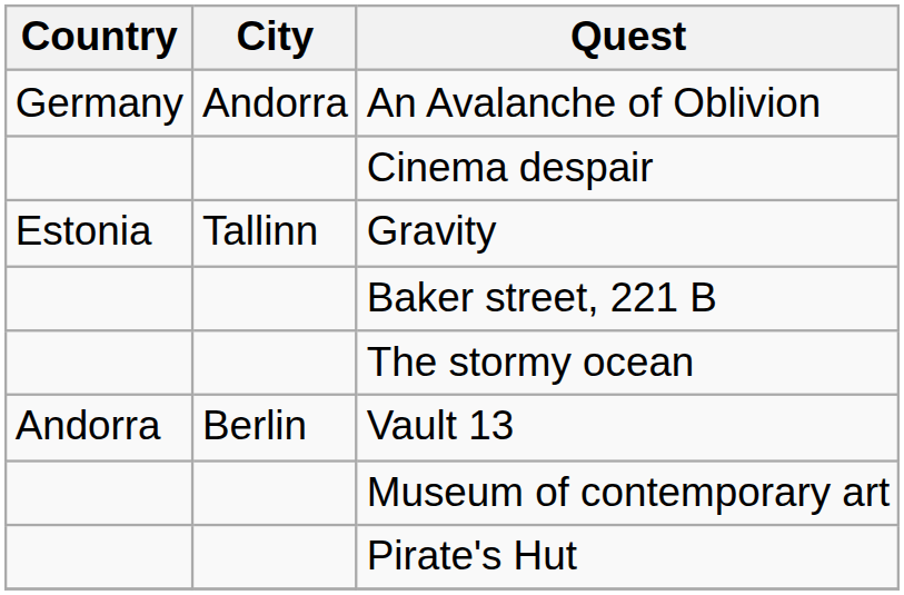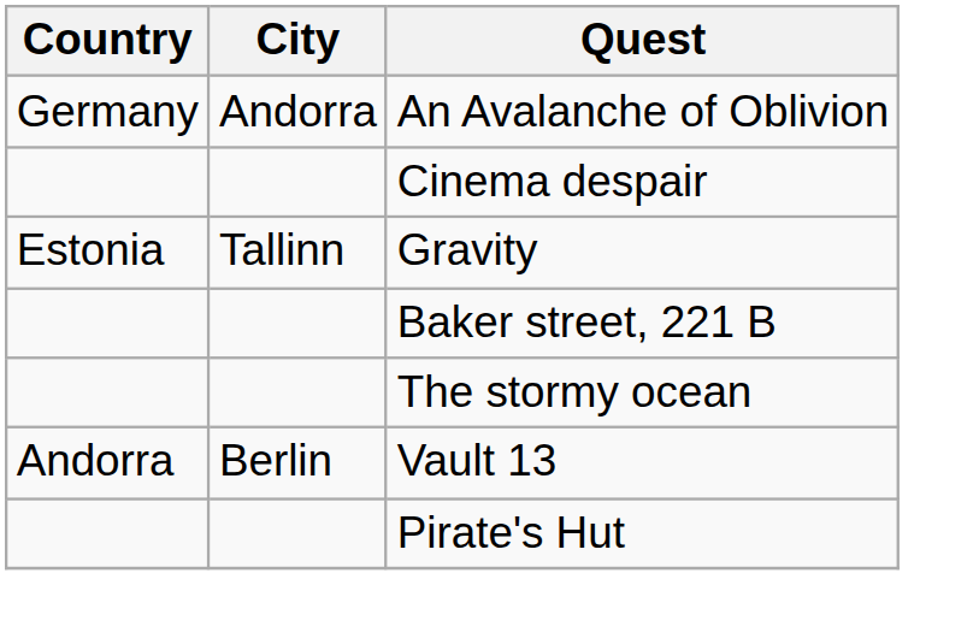 <table class="wikitable">
 <tr>
 <th>Country</th>
 <th>City</th>
 <th>Quest</th>
 </tr>
 <tr>
 <td>Germany</td>
 <td>Andorra</td>
 <td>An Avalanche of Oblivion</td>
 </tr>
 <tr>
 <td></td>
 <td></td>
 <td>Cinema despair</td>
 </tr>
 <tr>
 <td>Estonia</td>
 <td>Tallinn</td>
 <td>Gravity</td>
 </tr>
 <tr>
 <td></td>
 <td></td>
 <td>Baker street, 221 B</td>
 </tr>
 <tr>
 <td></td>
 <td></td>
 <td>The stormy ocean</td>
 </tr>
 <tr>
 <td>Andorra</td>
 <td>Berlin</td>
 <td>Vault 13</td>
 </tr>
 <tr>
 <td></td>
 <td></td>
-<td>Museum of contemporary art</td>
-</tr>
-<tr>
-<td></td>
-<td></td>
 <td>Pirate's Hut</td>
 </tr>
 <tr>
 </tr>
 </table>
